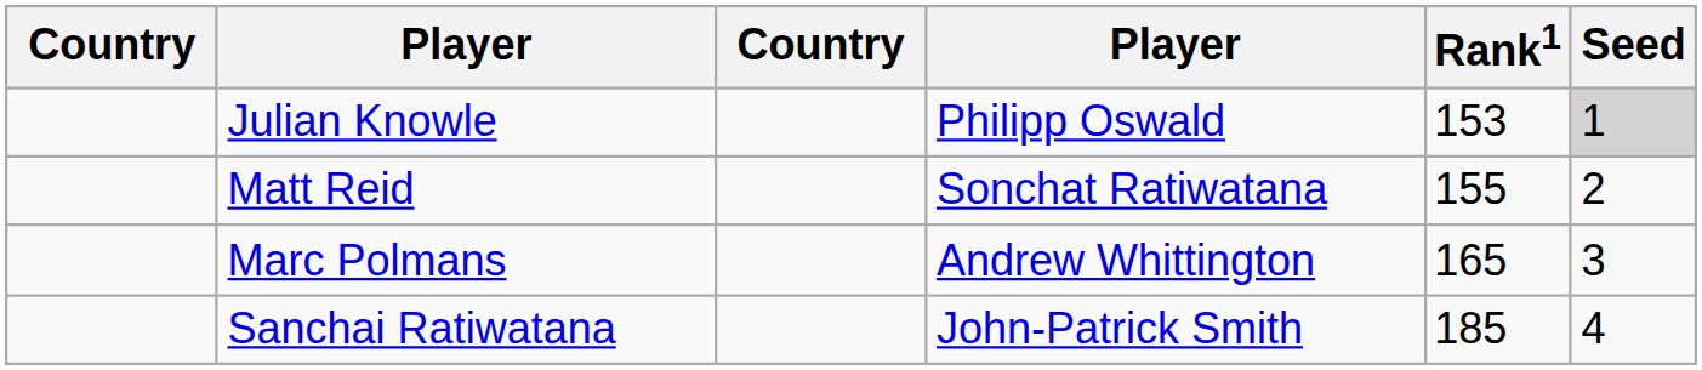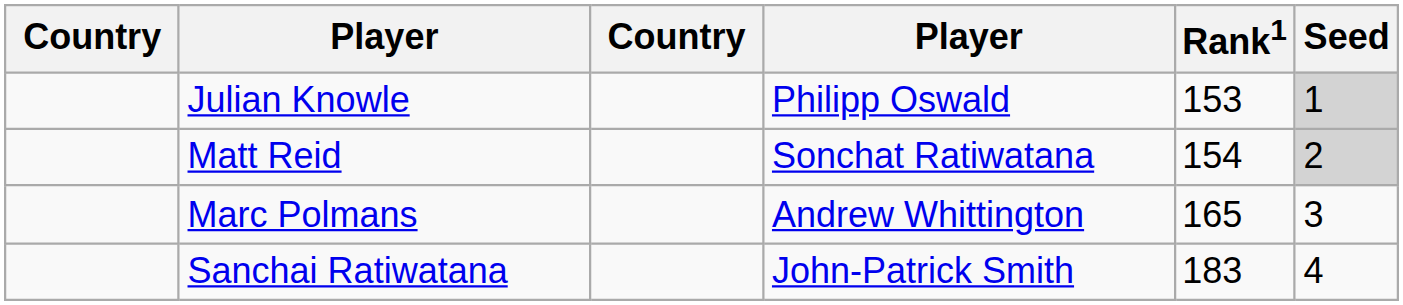 <table class="sortable wikitable">
 <tr>
 <th width="70">Country</th>
 <th width="175">Player</th>
 <th width="70">Country</th>
 <th width="175">Player</th>
 <th>Rank<sup>1</sup></th>
 <th>Seed</th>
 </tr>
 <tr>
 <td></td>
 <td><a href='#'>Julian Knowle</a></td>
 <td></td>
 <td><a href='#'>Philipp Oswald</a></td>
 <td>153</td>
 <td style="background: lightgrey;">1</td>
 </tr>
 <tr>
 <td></td>
 <td><a href='#'>Matt Reid</a></td>
 <td></td>
 <td><a href='#'>Sonchat Ratiwatana</a></td>
-<td>155</td>
-<td>2</td>
+<td>154</td>
+<td style="background: lightgrey;">2</td>
 </tr>
 <tr>
 <td></td>
 <td><a href='#'>Marc Polmans</a></td>
 <td></td>
 <td><a href='#'>Andrew Whittington</a></td>
 <td>165</td>
 <td>3</td>
 </tr>
 <tr>
 <td></td>
 <td><a href='#'>Sanchai Ratiwatana</a></td>
 <td></td>
 <td><a href='#'>John-Patrick Smith</a></td>
-<td>185</td>
+<td>183</td>
 <td>4</td>
 </tr>
 </table>
